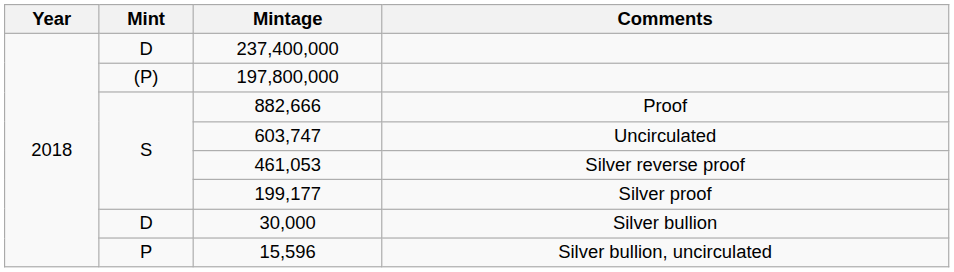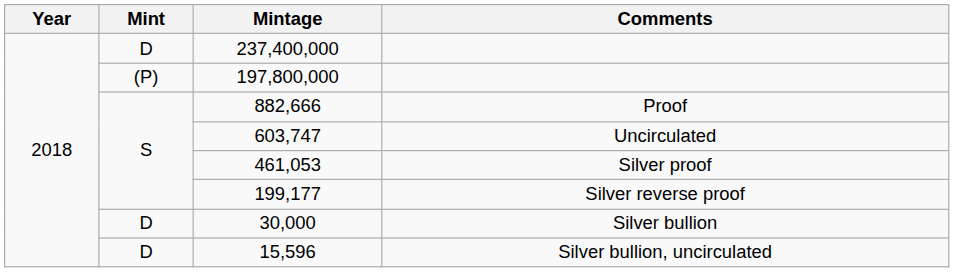 <table class="wikitable sortable" style="min-width:65%; text-align:center;">
 <tr>
 <th width="10%">Year</th>
 <th width="10%">Mint</th>
 <th width="20%">Mintage</th>
 <th width="60%">Comments</th>
 </tr>
 <tr>
 <td rowspan="8">2018</td>
 <td>D</td>
 <td>237,400,000</td>
 <td></td>
 </tr>
 <tr>
 <td>(P)</td>
 <td>197,800,000</td>
 <td></td>
 </tr>
 <tr>
 <td rowspan="4">S</td>
 <td>882,666</td>
 <td>Proof</td>
 </tr>
 <tr>
 <td>603,747</td>
 <td>Uncirculated</td>
 </tr>
 <tr>
 <td>461,053</td>
-<td>Silver reverse proof</td>
+<td>Silver proof</td>
 </tr>
 <tr>
 <td>199,177</td>
-<td>Silver proof</td>
+<td>Silver reverse proof</td>
 </tr>
 <tr>
 <td>D</td>
 <td>30,000</td>
 <td>Silver bullion</td>
 </tr>
 <tr>
-<td>P</td>
+<td>D</td>
 <td>15,596</td>
 <td>Silver bullion, uncirculated</td>
 </tr>
 </table>
